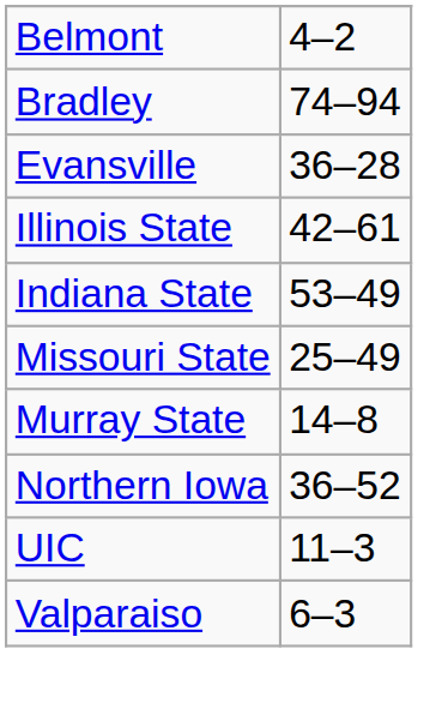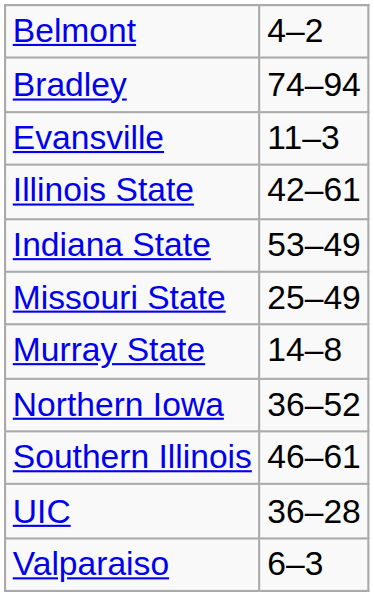 <table class="wikitable">
 <tr>
 </tr>
 <tr align=left>
 <td><a href='#'>Belmont</a></td>
 <td>4–2</td>
 </tr>
 <tr align=left>
 <td><a href='#'>Bradley</a></td>
 <td>74–94</td>
 </tr>
 <tr align=left>
 <td><a href='#'>Evansville</a></td>
-<td>36–28</td>
+<td>11–3</td>
 </tr>
 <tr align=left>
 <td><a href='#'>Illinois State</a></td>
 <td>42–61</td>
 </tr>
 <tr align=left>
 <td><a href='#'>Indiana State</a></td>
 <td>53–49</td>
 </tr>
 <tr align=left>
 <td><a href='#'>Missouri State</a></td>
 <td>25–49</td>
 </tr>
 <tr align=left>
 <td><a href='#'>Murray State</a></td>
 <td>14–8</td>
 </tr>
 <tr align=left>
 <td><a href='#'>Northern Iowa</a></td>
 <td>36–52</td>
 </tr>
 <tr align=left>
+<td><a href='#'>Southern Illinois</a></td>
+<td>46–61</td>
+</tr>
+<tr align=left>
 <td><a href='#'>UIC</a></td>
-<td>11–3</td>
+<td>36–28</td>
 </tr>
 <tr align=left>
 <td><a href='#'>Valparaiso</a></td>
 <td>6–3</td>
 </tr>
 </table>
